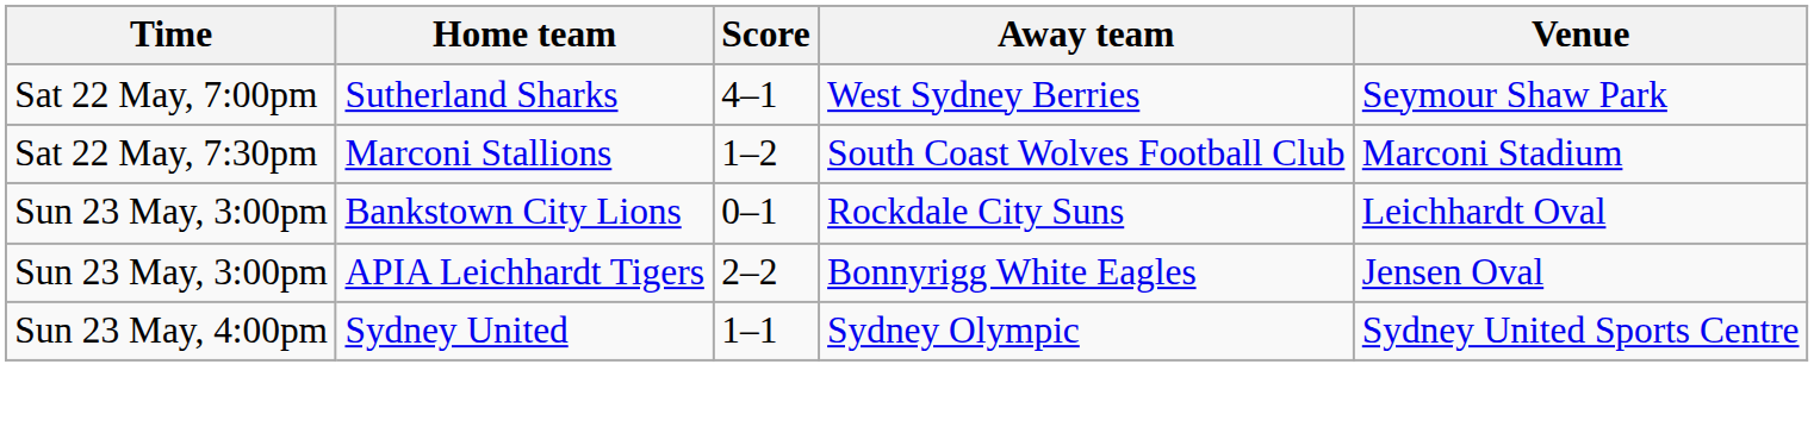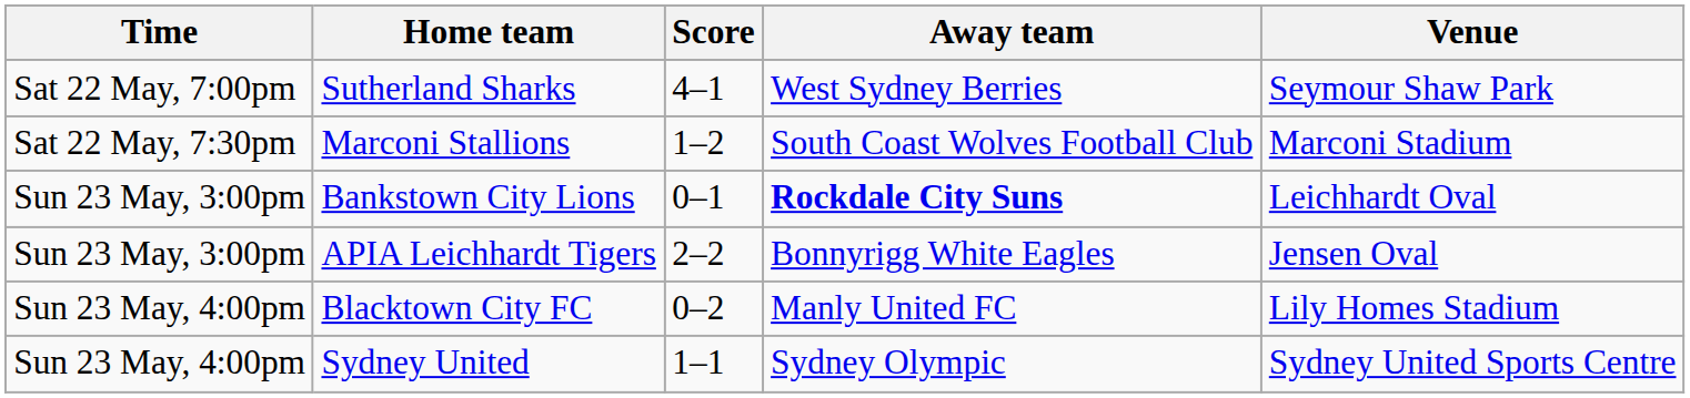 <table class="wikitable">
 <tr>
 <th>Time</th>
 <th>Home team</th>
 <th>Score</th>
 <th>Away team</th>
 <th>Venue</th>
 </tr>
 <tr>
 <td>Sat 22 May, 7:00pm</td>
 <td><a href='#'>Sutherland Sharks</a></td>
 <td>4–1</td>
 <td><a href='#'>West Sydney Berries</a></td>
 <td><a href='#'>Seymour Shaw Park</a></td>
 </tr>
 <tr>
 <td>Sat 22 May, 7:30pm</td>
 <td><a href='#'>Marconi Stallions</a></td>
 <td>1–2</td>
 <td><a href='#'>South Coast Wolves Football Club</a></td>
 <td><a href='#'>Marconi Stadium</a></td>
 </tr>
 <tr>
 <td>Sun 23 May, 3:00pm</td>
 <td><a href='#'>Bankstown City Lions</a></td>
 <td>0–1</td>
-<td><a href='#'>Rockdale City Suns</a></td>
+<td><strong><a href='#'>Rockdale City Suns</a></strong></td>
 <td><a href='#'>Leichhardt Oval</a></td>
 </tr>
 <tr>
 <td>Sun 23 May, 3:00pm</td>
 <td><a href='#'>APIA Leichhardt Tigers</a></td>
 <td>2–2</td>
 <td><a href='#'>Bonnyrigg White Eagles</a></td>
 <td><a href='#'>Jensen Oval</a></td>
 </tr>
 <tr>
 <td>Sun 23 May, 4:00pm</td>
+<td><a href='#'>Blacktown City FC</a></td>
+<td>0–2</td>
+<td><a href='#'>Manly United FC</a></td>
+<td><a href='#'>Lily Homes Stadium</a></td>
+</tr>
+<tr>
+<td>Sun 23 May, 4:00pm</td>
 <td><a href='#'>Sydney United</a></td>
 <td>1–1</td>
 <td><a href='#'>Sydney Olympic</a></td>
 <td><a href='#'>Sydney United Sports Centre</a></td>
 </tr>
 </table>
